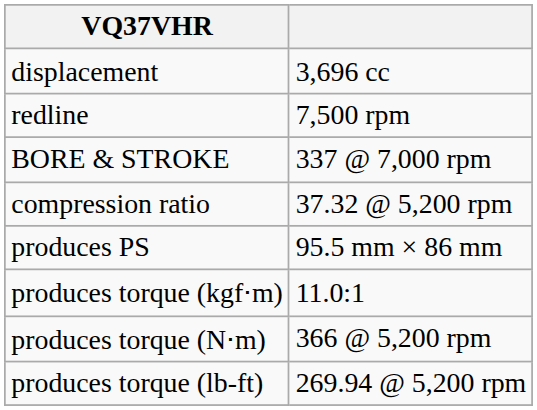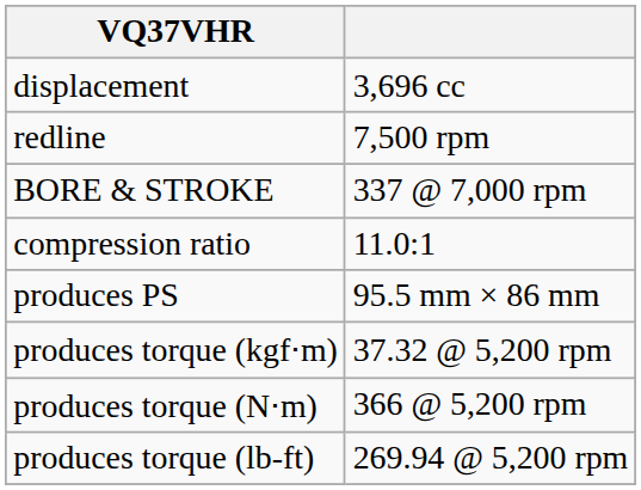 <table class="wikitable">
 <tr>
 <th>VQ37VHR</th>
 <th></th>
 </tr>
 <tr>
 <td>displacement</td>
 <td>3,696 cc</td>
 </tr>
 <tr>
 <td>redline</td>
 <td>7,500 rpm</td>
 </tr>
 <tr>
 <td>BORE & STROKE</td>
 <td>337 @ 7,000 rpm</td>
 </tr>
 <tr>
 <td>compression ratio</td>
-<td>37.32 @ 5,200 rpm</td>
+<td>11.0:1</td>
 </tr>
 <tr>
 <td>produces PS</td>
 <td>95.5 mm × 86 mm</td>
 </tr>
 <tr>
 <td>produces torque (kgf⋅m)</td>
-<td>11.0:1</td>
+<td>37.32 @ 5,200 rpm</td>
 </tr>
 <tr>
 <td>produces torque (N⋅m)</td>
 <td>366 @ 5,200 rpm</td>
 </tr>
 <tr>
 <td>produces torque (lb-ft)</td>
 <td>269.94 @ 5,200 rpm</td>
 </tr>
 </table>
